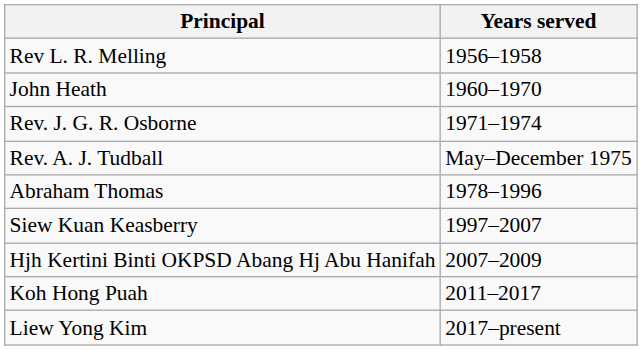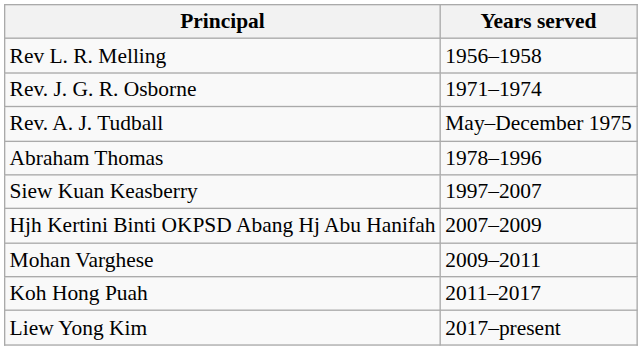 <table class="wikitable">
 <tr>
 <th>Principal</th>
 <th>Years served</th>
 </tr>
 <tr>
 <td>Rev L. R. Melling</td>
 <td>1956–1958</td>
-</tr>
-<tr>
-<td>John Heath</td>
-<td>1960–1970</td>
 </tr>
 <tr>
 <td>Rev. J. G. R. Osborne</td>
 <td>1971–1974</td>
 </tr>
 <tr>
 <td>Rev. A. J. Tudball</td>
 <td>May–December 1975</td>
 </tr>
 <tr>
 <td>Abraham Thomas</td>
 <td>1978–1996</td>
 </tr>
 <tr>
 <td>Siew Kuan Keasberry</td>
 <td>1997–2007</td>
 </tr>
 <tr>
 <td>Hjh Kertini Binti OKPSD Abang Hj Abu Hanifah</td>
 <td>2007–2009</td>
 </tr>
 <tr>
+<td>Mohan Varghese</td>
+<td>2009–2011</td>
+</tr>
+<tr>
 <td>Koh Hong Puah</td>
 <td>2011–2017</td>
 </tr>
 <tr>
 <td>Liew Yong Kim</td>
 <td>2017–present</td>
 </tr>
 </table>
